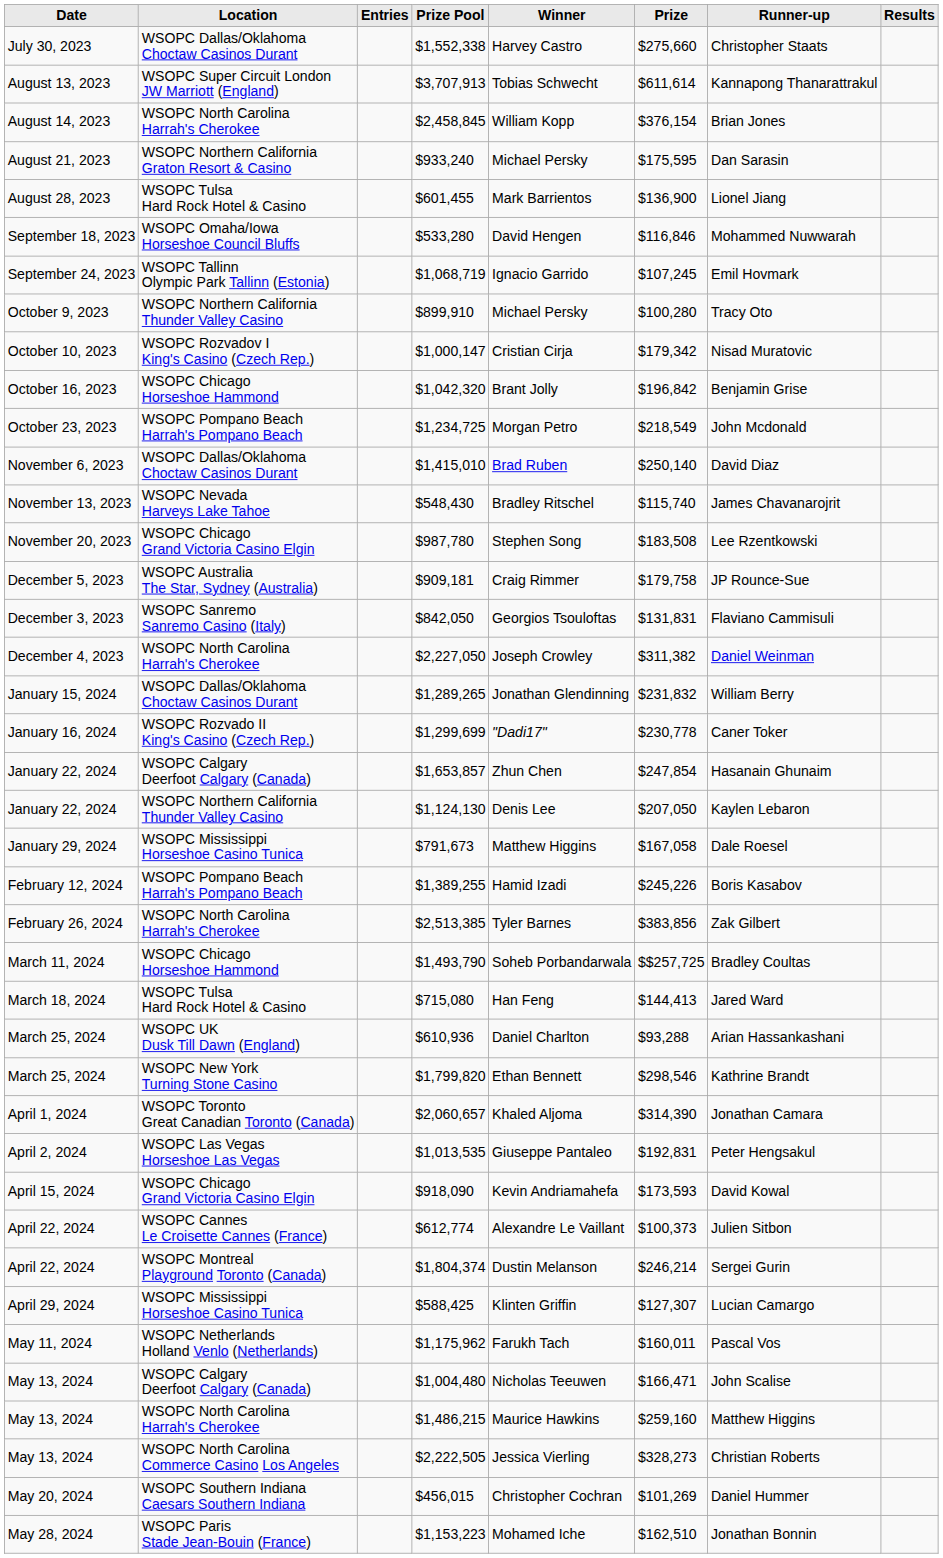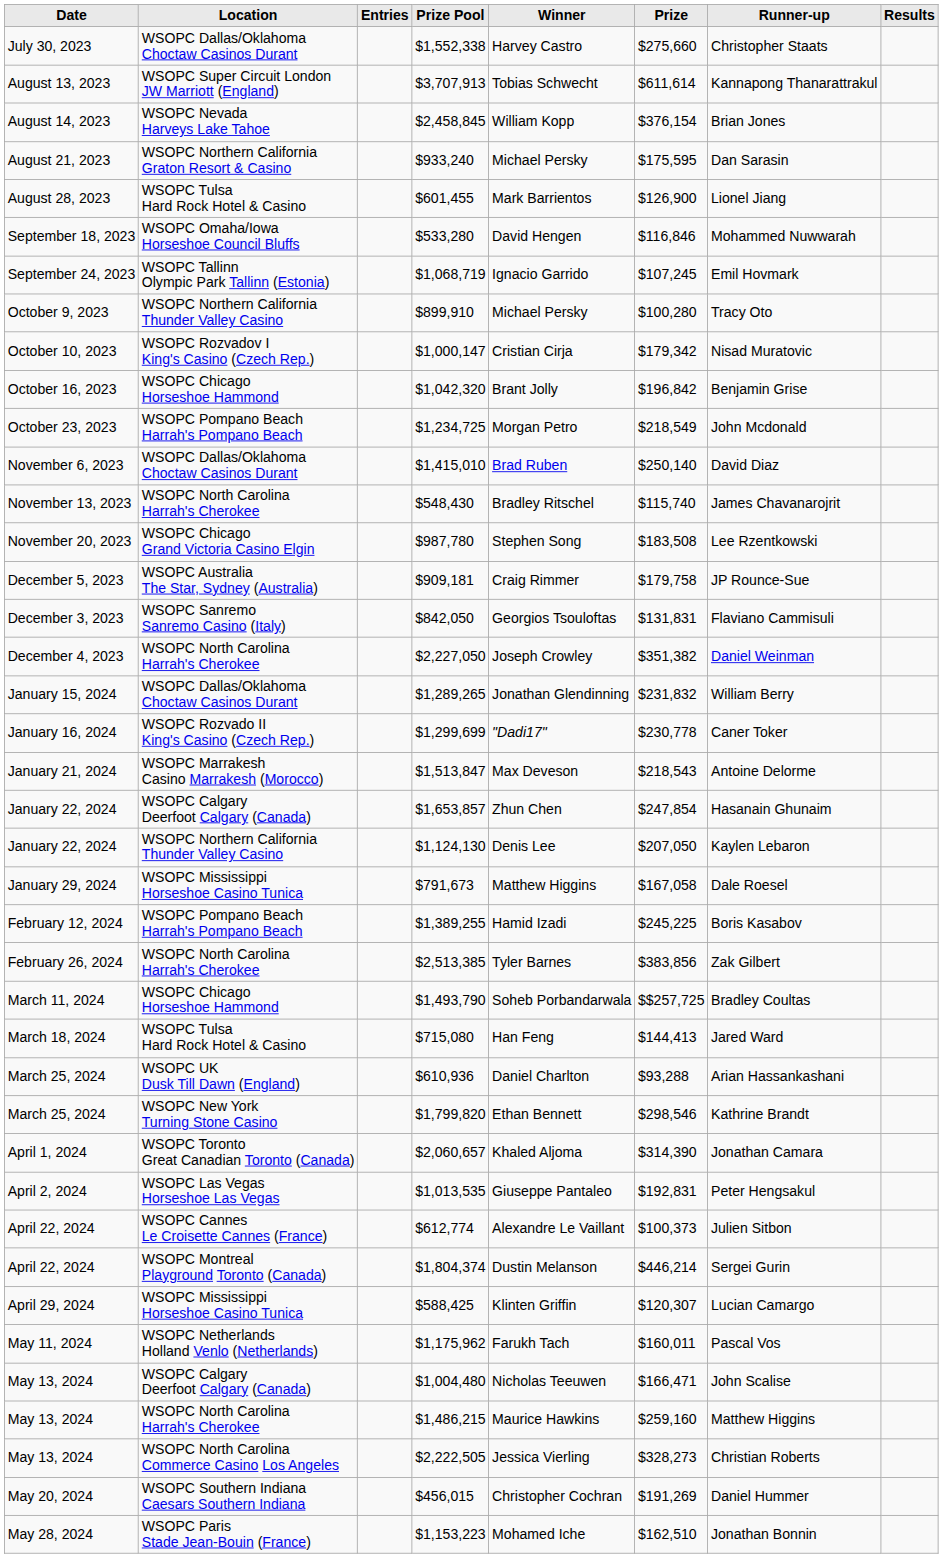 <table class="wikitable">
 <tr>
 <th style="background: #E9E9E9;">Date</th>
 <th style="background: #E9E9E9;">Location</th>
 <th style="background: #E9E9E9;">Entries</th>
 <th style="background: #E9E9E9;">Prize Pool</th>
 <th style="background: #E9E9E9;">Winner</th>
 <th style="background: #E9E9E9;">Prize</th>
 <th style="background: #E9E9E9;">Runner-up</th>
 <th style="background: #E9E9E9;">Results</th>
 </tr>
 <tr>
 <td>July 30, 2023</td>
 <td>WSOPC Dallas/Oklahoma<br><a href='#'>Choctaw Casinos Durant</a></td>
 <td></td>
 <td>$1,552,338</td>
 <td> Harvey Castro</td>
 <td>$275,660</td>
 <td> Christopher Staats</td>
 <td></td>
 </tr>
 <tr>
 <td>August 13, 2023</td>
 <td>WSOPC Super Circuit London<br><a href='#'>JW Marriott</a> (<a href='#'>England</a>)</td>
 <td></td>
 <td>$3,707,913</td>
 <td> Tobias Schwecht</td>
 <td>$611,614</td>
 <td> Kannapong Thanarattrakul</td>
 <td></td>
 </tr>
 <tr>
 <td>August 14, 2023</td>
-<td>WSOPC North Carolina<br><a href='#'>Harrah's Cherokee</a></td>
+<td>WSOPC Nevada<br><a href='#'>Harveys Lake Tahoe</a></td>
 <td></td>
 <td>$2,458,845</td>
 <td> William Kopp</td>
 <td>$376,154</td>
 <td> Brian Jones</td>
 <td></td>
 </tr>
 <tr>
 <td>August 21, 2023</td>
 <td>WSOPC Northern California<br><a href='#'>Graton Resort & Casino</a></td>
 <td></td>
 <td>$933,240</td>
 <td> Michael Persky</td>
 <td>$175,595</td>
 <td> Dan Sarasin</td>
 <td></td>
 </tr>
 <tr>
 <td>August 28, 2023</td>
 <td>WSOPC Tulsa<br>Hard Rock Hotel & Casino</td>
 <td></td>
 <td>$601,455</td>
 <td> Mark Barrientos</td>
-<td>$136,900</td>
+<td>$126,900</td>
 <td> Lionel Jiang</td>
 <td></td>
 </tr>
 <tr>
 <td>September 18, 2023</td>
 <td>WSOPC Omaha/Iowa<br><a href='#'>Horseshoe Council Bluffs</a></td>
 <td></td>
 <td>$533,280</td>
 <td> David Hengen</td>
 <td>$116,846</td>
 <td> Mohammed Nuwwarah</td>
 <td></td>
 </tr>
 <tr>
 <td>September 24, 2023</td>
 <td>WSOPC Tallinn<br>Olympic Park <a href='#'>Tallinn</a> (<a href='#'>Estonia</a>)</td>
 <td></td>
 <td>$1,068,719</td>
 <td> Ignacio Garrido</td>
 <td>$107,245</td>
 <td> Emil Hovmark</td>
 <td></td>
 </tr>
 <tr>
 <td>October 9, 2023</td>
 <td>WSOPC Northern California<br><a href='#'>Thunder Valley Casino</a></td>
 <td></td>
 <td>$899,910</td>
 <td> Michael Persky</td>
 <td>$100,280</td>
 <td> Tracy Oto</td>
 <td></td>
 </tr>
 <tr>
 <td>October 10, 2023</td>
 <td>WSOPC Rozvadov I<br><a href='#'>King's Casino</a> (<a href='#'>Czech Rep.</a>)</td>
 <td></td>
 <td>$1,000,147</td>
 <td> Cristian Cirja</td>
 <td>$179,342</td>
 <td> Nisad Muratovic</td>
 <td></td>
 </tr>
 <tr>
 <td>October 16, 2023</td>
 <td>WSOPC Chicago<br><a href='#'>Horseshoe Hammond</a></td>
 <td></td>
 <td>$1,042,320</td>
 <td> Brant Jolly</td>
 <td>$196,842</td>
 <td> Benjamin Grise</td>
 <td></td>
 </tr>
 <tr>
 <td>October 23, 2023</td>
 <td>WSOPC Pompano Beach<br><a href='#'>Harrah's Pompano Beach</a></td>
 <td></td>
 <td>$1,234,725</td>
 <td> Morgan Petro</td>
 <td>$218,549</td>
 <td> John Mcdonald</td>
 <td></td>
 </tr>
 <tr>
 <td>November 6, 2023</td>
 <td>WSOPC Dallas/Oklahoma<br><a href='#'>Choctaw Casinos Durant</a></td>
 <td></td>
 <td>$1,415,010</td>
 <td> <a href='#'>Brad Ruben</a></td>
 <td>$250,140</td>
 <td> David Diaz</td>
 <td></td>
 </tr>
 <tr>
 <td>November 13, 2023</td>
-<td>WSOPC Nevada<br><a href='#'>Harveys Lake Tahoe</a></td>
+<td>WSOPC North Carolina<br><a href='#'>Harrah's Cherokee</a></td>
 <td></td>
 <td>$548,430</td>
 <td> Bradley Ritschel</td>
 <td>$115,740</td>
 <td> James Chavanarojrit</td>
 <td></td>
 </tr>
 <tr>
 <td>November 20, 2023</td>
 <td>WSOPC Chicago<br><a href='#'>Grand Victoria Casino Elgin</a></td>
 <td></td>
 <td>$987,780</td>
 <td> Stephen Song</td>
 <td>$183,508</td>
 <td> Lee Rzentkowski</td>
 <td></td>
 </tr>
 <tr>
 <td>December 5, 2023</td>
 <td>WSOPC Australia<br><a href='#'>The Star, Sydney</a> (<a href='#'>Australia</a>)</td>
 <td></td>
 <td>$909,181</td>
 <td> Craig Rimmer</td>
 <td>$179,758</td>
 <td> JP Rounce-Sue</td>
 <td></td>
 </tr>
 <tr>
 <td>December 3, 2023</td>
 <td>WSOPC Sanremo<br><a href='#'>Sanremo Casino</a> (<a href='#'>Italy</a>)</td>
 <td></td>
 <td>$842,050</td>
 <td> Georgios Tsouloftas</td>
 <td>$131,831</td>
 <td> Flaviano Cammisuli</td>
 <td></td>
 </tr>
 <tr>
 <td>December 4, 2023</td>
 <td>WSOPC North Carolina<br><a href='#'>Harrah's Cherokee</a></td>
 <td></td>
 <td>$2,227,050</td>
 <td> Joseph Crowley</td>
-<td>$311,382</td>
+<td>$351,382</td>
 <td> <a href='#'>Daniel Weinman</a></td>
 <td></td>
 </tr>
 <tr>
 <td>January 15, 2024</td>
 <td>WSOPC Dallas/Oklahoma<br><a href='#'>Choctaw Casinos Durant</a></td>
 <td></td>
 <td>$1,289,265</td>
 <td> Jonathan Glendinning</td>
 <td>$231,832</td>
 <td> William Berry</td>
 <td></td>
 </tr>
 <tr>
 <td>January 16, 2024</td>
 <td>WSOPC Rozvado II<br><a href='#'>King's Casino</a> (<a href='#'>Czech Rep.</a>)</td>
 <td></td>
 <td>$1,299,699</td>
 <td> <em>"Dadi17"</em></td>
 <td>$230,778</td>
 <td> Caner Toker</td>
+<td></td>
+</tr>
+<tr>
+<td>January 21, 2024</td>
+<td>WSOPC Marrakesh<br>Casino <a href='#'>Marrakesh</a> (<a href='#'>Morocco</a>)</td>
+<td></td>
+<td>$1,513,847</td>
+<td> Max Deveson</td>
+<td>$218,543</td>
+<td> Antoine Delorme</td>
 <td></td>
 </tr>
 <tr>
 <td>January 22, 2024</td>
 <td>WSOPC Calgary<br>Deerfoot <a href='#'>Calgary</a> (<a href='#'>Canada</a>)</td>
 <td></td>
 <td>$1,653,857</td>
 <td> Zhun Chen</td>
 <td>$247,854</td>
 <td> Hasanain Ghunaim</td>
 <td></td>
 </tr>
 <tr>
 <td>January 22, 2024</td>
 <td>WSOPC Northern California<br><a href='#'>Thunder Valley Casino</a></td>
 <td></td>
 <td>$1,124,130</td>
 <td> Denis Lee</td>
 <td>$207,050</td>
 <td> Kaylen Lebaron</td>
 <td></td>
 </tr>
 <tr>
 <td>January 29, 2024</td>
 <td>WSOPC Mississippi<br><a href='#'>Horseshoe Casino Tunica</a></td>
 <td></td>
 <td>$791,673</td>
 <td> Matthew Higgins</td>
 <td>$167,058</td>
 <td> Dale Roesel</td>
 <td></td>
 </tr>
 <tr>
 <td>February 12, 2024</td>
 <td>WSOPC Pompano Beach<br><a href='#'>Harrah's Pompano Beach</a></td>
 <td></td>
 <td>$1,389,255</td>
 <td> Hamid Izadi</td>
-<td>$245,226</td>
+<td>$245,225</td>
 <td> Boris Kasabov</td>
 <td></td>
 </tr>
 <tr>
 <td>February 26, 2024</td>
 <td>WSOPC North Carolina<br><a href='#'>Harrah's Cherokee</a></td>
 <td></td>
 <td>$2,513,385</td>
 <td> Tyler Barnes</td>
 <td>$383,856</td>
 <td> Zak Gilbert</td>
 <td></td>
 </tr>
 <tr>
 <td>March 11, 2024</td>
 <td>WSOPC Chicago<br><a href='#'>Horseshoe Hammond</a></td>
 <td></td>
 <td>$1,493,790</td>
 <td> Soheb Porbandarwala</td>
 <td>$$257,725</td>
 <td> Bradley Coultas</td>
 <td></td>
 </tr>
 <tr>
 <td>March 18, 2024</td>
 <td>WSOPC Tulsa<br>Hard Rock Hotel & Casino</td>
 <td></td>
 <td>$715,080</td>
 <td> Han Feng</td>
 <td>$144,413</td>
 <td> Jared Ward</td>
 <td></td>
 </tr>
 <tr>
 <td>March 25, 2024</td>
 <td>WSOPC UK<br><a href='#'>Dusk Till Dawn</a> (<a href='#'>England</a>)</td>
 <td></td>
 <td>$610,936</td>
 <td> Daniel Charlton</td>
 <td>$93,288</td>
 <td> Arian Hassankashani</td>
 <td></td>
 </tr>
 <tr>
 <td>March 25, 2024</td>
 <td>WSOPC New York<br><a href='#'>Turning Stone Casino</a></td>
 <td></td>
 <td>$1,799,820</td>
 <td> Ethan Bennett</td>
 <td>$298,546</td>
 <td> Kathrine Brandt</td>
 <td></td>
 </tr>
 <tr>
 <td>April 1, 2024</td>
 <td>WSOPC Toronto<br>Great Canadian <a href='#'>Toronto</a> (<a href='#'>Canada</a>)</td>
 <td></td>
 <td>$2,060,657</td>
 <td> Khaled Aljoma</td>
 <td>$314,390</td>
 <td> Jonathan Camara</td>
 <td></td>
 </tr>
 <tr>
 <td>April 2, 2024</td>
 <td>WSOPC Las Vegas<br><a href='#'>Horseshoe Las Vegas</a></td>
 <td></td>
 <td>$1,013,535</td>
 <td> Giuseppe Pantaleo</td>
 <td>$192,831</td>
 <td> Peter Hengsakul</td>
 <td></td>
 </tr>
 <tr>
-<td>April 15, 2024</td>
-<td>WSOPC Chicago<br><a href='#'>Grand Victoria Casino Elgin</a></td>
-<td></td>
-<td>$918,090</td>
-<td> Kevin Andriamahefa</td>
-<td>$173,593</td>
-<td> David Kowal</td>
-<td></td>
-</tr>
-<tr>
 <td>April 22, 2024</td>
 <td>WSOPC Cannes<br><a href='#'>Le Croisette Cannes</a> (<a href='#'>France</a>)</td>
 <td></td>
 <td>$612,774</td>
 <td> Alexandre Le Vaillant</td>
 <td>$100,373</td>
 <td> Julien Sitbon</td>
 <td></td>
 </tr>
 <tr>
 <td>April 22, 2024</td>
 <td>WSOPC Montreal<br><a href='#'>Playground</a> <a href='#'>Toronto</a> (<a href='#'>Canada</a>)</td>
 <td></td>
 <td>$1,804,374</td>
 <td> Dustin Melanson</td>
-<td>$246,214</td>
+<td>$446,214</td>
 <td> Sergei Gurin</td>
 <td></td>
 </tr>
 <tr>
 <td>April 29, 2024</td>
 <td>WSOPC Mississippi<br><a href='#'>Horseshoe Casino Tunica</a></td>
 <td></td>
 <td>$588,425</td>
 <td> Klinten Griffin</td>
-<td>$127,307</td>
+<td>$120,307</td>
 <td> Lucian Camargo</td>
 <td></td>
 </tr>
 <tr>
 <td>May 11, 2024</td>
 <td>WSOPC Netherlands<br>Holland <a href='#'>Venlo</a> (<a href='#'>Netherlands</a>)</td>
 <td></td>
 <td>$1,175,962</td>
 <td> Farukh Tach</td>
 <td>$160,011</td>
 <td> Pascal Vos</td>
 <td></td>
 </tr>
 <tr>
 <td>May 13, 2024</td>
 <td>WSOPC Calgary<br>Deerfoot <a href='#'>Calgary</a> (<a href='#'>Canada</a>)</td>
 <td></td>
 <td>$1,004,480</td>
 <td> Nicholas Teeuwen</td>
 <td>$166,471</td>
 <td> John Scalise</td>
 <td></td>
 </tr>
 <tr>
 <td>May 13, 2024</td>
 <td>WSOPC North Carolina<br><a href='#'>Harrah's Cherokee</a></td>
 <td></td>
 <td>$1,486,215</td>
 <td> Maurice Hawkins</td>
 <td>$259,160</td>
 <td> Matthew Higgins</td>
 <td></td>
 </tr>
 <tr>
 <td>May 13, 2024</td>
 <td>WSOPC North Carolina<br><a href='#'>Commerce Casino</a> <a href='#'>Los Angeles</a></td>
 <td></td>
 <td>$2,222,505</td>
 <td> Jessica Vierling</td>
 <td>$328,273</td>
 <td> Christian Roberts</td>
 <td></td>
 </tr>
 <tr>
 <td>May 20, 2024</td>
 <td>WSOPC Southern Indiana<br><a href='#'>Caesars Southern Indiana</a></td>
 <td></td>
 <td>$456,015</td>
 <td> Christopher Cochran</td>
-<td>$101,269</td>
+<td>$191,269</td>
 <td> Daniel Hummer</td>
 <td></td>
 </tr>
 <tr>
 <td>May 28, 2024</td>
 <td>WSOPC Paris<br><a href='#'>Stade Jean-Bouin</a> (<a href='#'>France</a>)</td>
 <td></td>
 <td>$1,153,223</td>
 <td> Mohamed Iche</td>
 <td>$162,510</td>
 <td> Jonathan Bonnin</td>
 <td></td>
 </tr>
 </table>
